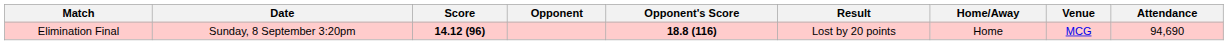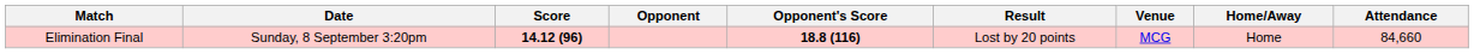 <table class="wikitable" style="font-size:90%; text-align:center; width: 100%; margin-left: auto; margin-right: auto;">
 <tr>
 <th>Match</th>
 <th>Date</th>
 <th>Score</th>
 <th>Opponent</th>
 <th>Opponent's Score</th>
 <th>Result</th>
+<th>Venue</th>
 <th>Home/Away</th>
-<th>Venue</th>
 <th>Attendance</th>
 </tr>
 <tr style="background:#fcc;">
 <td>Elimination Final</td>
 <td>Sunday, 8 September 3:20pm</td>
 <td><strong>14.12 (96)</strong></td>
 <td></td>
 <td><strong>18.8 (116)</strong></td>
 <td>Lost by 20 points</td>
+<td><a href='#'>MCG</a></td>
 <td>Home</td>
-<td><a href='#'>MCG</a></td>
-<td>94,690</td>
+<td>84,660</td>
 </tr>
 </table>
